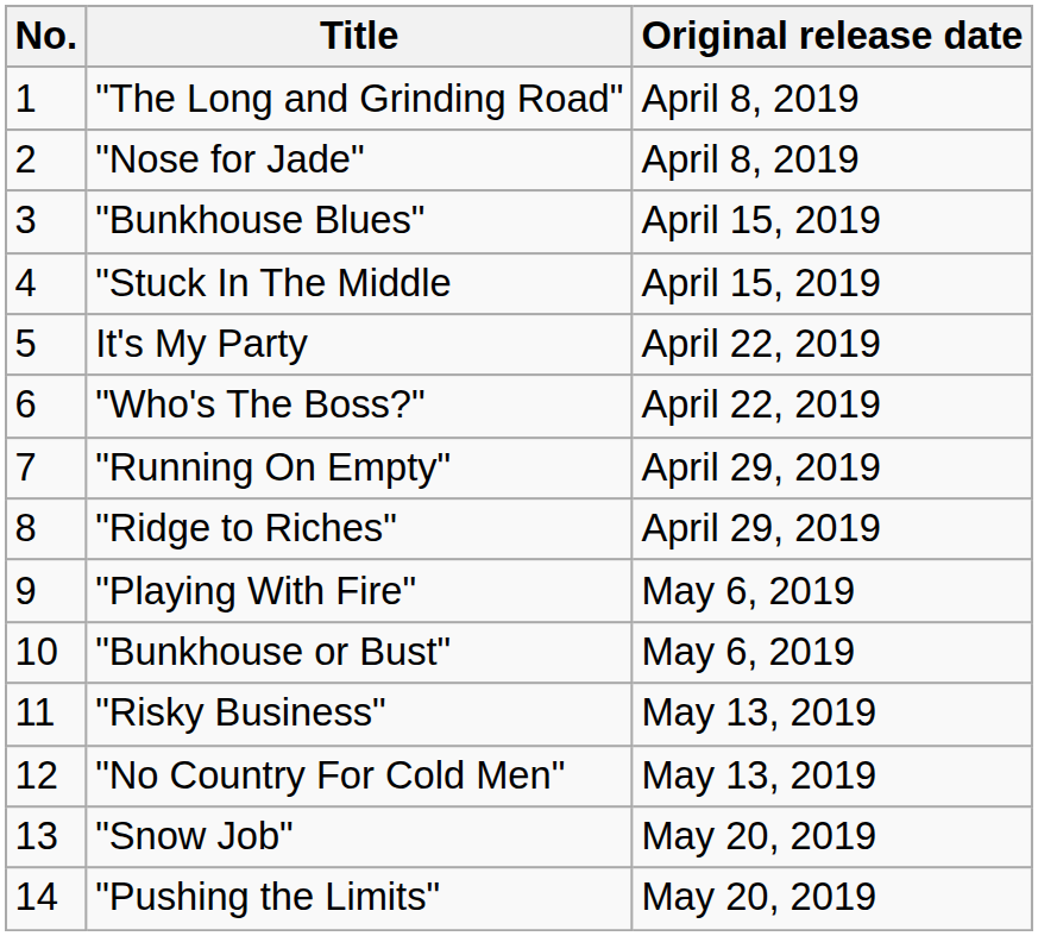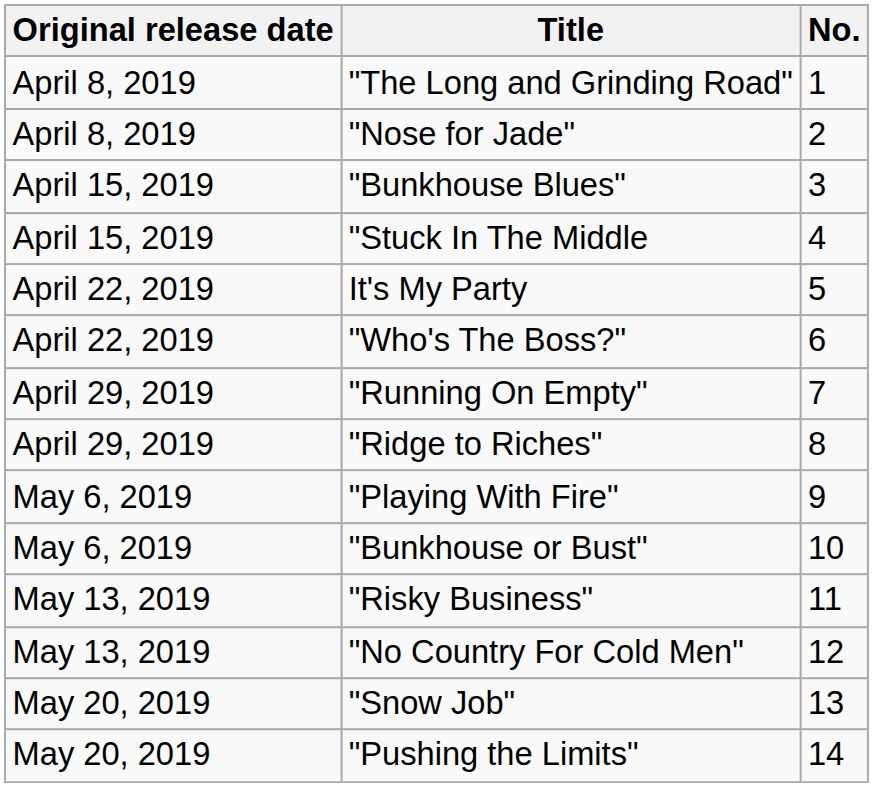 <table class="wikitable">
 <tr>
+<th>Original release date</th>
+<th>Title</th>
 <th>No.</th>
-<th>Title</th>
-<th>Original release date</th>
 </tr>
 <tr>
+<td>April 8, 2019</td>
+<td>"The Long and Grinding Road"</td>
 <td>1</td>
-<td>"The Long and Grinding Road"</td>
-<td>April 8, 2019</td>
 </tr>
 <tr>
+<td>April 8, 2019</td>
+<td>"Nose for Jade"</td>
 <td>2</td>
-<td>"Nose for Jade"</td>
-<td>April 8, 2019</td>
 </tr>
 <tr>
+<td>April 15, 2019</td>
+<td>"Bunkhouse Blues"</td>
 <td>3</td>
-<td>"Bunkhouse Blues"</td>
-<td>April 15, 2019</td>
 </tr>
 <tr>
+<td>April 15, 2019</td>
+<td>"Stuck In The Middle</td>
 <td>4</td>
-<td>"Stuck In The Middle</td>
-<td>April 15, 2019</td>
 </tr>
 <tr>
+<td>April 22, 2019</td>
+<td>It's My Party</td>
 <td>5</td>
-<td>It's My Party</td>
-<td>April 22, 2019</td>
 </tr>
 <tr>
+<td>April 22, 2019</td>
+<td>"Who's The Boss?"</td>
 <td>6</td>
-<td>"Who's The Boss?"</td>
-<td>April 22, 2019</td>
 </tr>
 <tr>
+<td>April 29, 2019</td>
+<td>"Running On Empty"</td>
 <td>7</td>
-<td>"Running On Empty"</td>
-<td>April 29, 2019</td>
 </tr>
 <tr>
+<td>April 29, 2019</td>
+<td>"Ridge to Riches"</td>
 <td>8</td>
-<td>"Ridge to Riches"</td>
-<td>April 29, 2019</td>
 </tr>
 <tr>
+<td>May 6, 2019</td>
+<td>"Playing With Fire"</td>
 <td>9</td>
-<td>"Playing With Fire"</td>
-<td>May 6, 2019</td>
 </tr>
 <tr>
+<td>May 6, 2019</td>
+<td>"Bunkhouse or Bust"</td>
 <td>10</td>
-<td>"Bunkhouse or Bust"</td>
-<td>May 6, 2019</td>
 </tr>
 <tr>
+<td>May 13, 2019</td>
+<td>"Risky Business"</td>
 <td>11</td>
-<td>"Risky Business"</td>
-<td>May 13, 2019</td>
 </tr>
 <tr>
+<td>May 13, 2019</td>
+<td>"No Country For Cold Men"</td>
 <td>12</td>
-<td>"No Country For Cold Men"</td>
-<td>May 13, 2019</td>
 </tr>
 <tr>
+<td>May 20, 2019</td>
+<td>"Snow Job"</td>
 <td>13</td>
-<td>"Snow Job"</td>
-<td>May 20, 2019</td>
 </tr>
 <tr>
+<td>May 20, 2019</td>
+<td>"Pushing the Limits"</td>
 <td>14</td>
-<td>"Pushing the Limits"</td>
-<td>May 20, 2019</td>
 </tr>
 </table>
